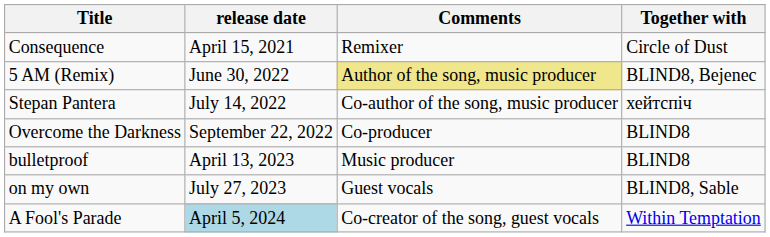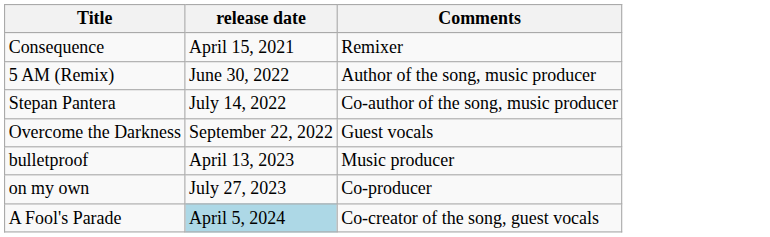 <table class="wikitable">
 <tr>
 <th>Title</th>
 <th>release date</th>
 <th>Comments</th>
-<th>Together with</th>
 </tr>
 <tr>
 <td>Consequence</td>
 <td>April 15, 2021</td>
 <td>Remixer</td>
-<td>Circle of Dust</td>
 </tr>
 <tr>
 <td>5 AM (Remix)</td>
 <td>June 30, 2022</td>
-<td style="background: khaki;">Author of the song, music producer</td>
-<td>BLIND8, Bejenec</td>
+<td>Author of the song, music producer</td>
 </tr>
 <tr>
 <td>Stepan Pantera</td>
 <td>July 14, 2022</td>
 <td>Co-author of the song, music producer</td>
-<td>хейтспіч</td>
 </tr>
 <tr>
 <td>Overcome the Darkness</td>
 <td>September 22, 2022</td>
-<td>Co-producer</td>
-<td>BLIND8</td>
+<td>Guest vocals</td>
 </tr>
 <tr>
 <td>bulletproof</td>
 <td>April 13, 2023</td>
 <td>Music producer</td>
-<td>BLIND8</td>
 </tr>
 <tr>
 <td>on my own</td>
 <td>July 27, 2023</td>
-<td>Guest vocals</td>
-<td>BLIND8, Sable</td>
+<td>Co-producer</td>
 </tr>
 <tr>
 <td>A Fool's Parade</td>
 <td style="background: lightblue;">April 5, 2024</td>
 <td>Co-creator of the song, guest vocals</td>
-<td><a href='#'>Within Temptation</a></td>
 </tr>
 </table>
